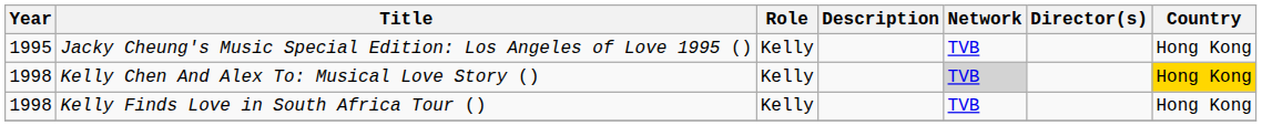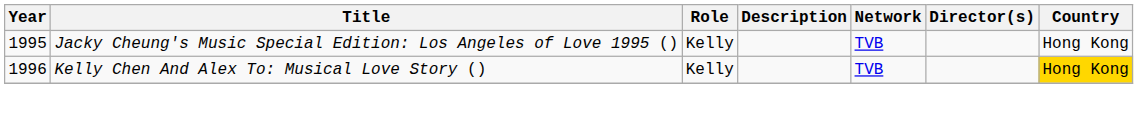 <table class="wikitable">
 <tr>
 <th>Year</th>
 <th>Title</th>
 <th>Role</th>
 <th>Description</th>
 <th>Network</th>
 <th>Director(s)</th>
 <th>Country</th>
 </tr>
 <tr>
 <td rowspan=1>1995</td>
 <td><em>Jacky Cheung's Music Special Edition: Los Angeles of Love 1995</em> ()</td>
 <td>Kelly</td>
 <td></td>
 <td><a href='#'>TVB</a></td>
 <td></td>
 <td>Hong Kong</td>
 </tr>
 <tr>
-<td rowspan=1>1998</td>
+<td rowspan=1>1996</td>
 <td><em>Kelly Chen And Alex To: Musical Love Story</em> ()</td>
 <td>Kelly</td>
 <td></td>
-<td style="background: lightgrey;"><a href='#'>TVB</a></td>
+<td><a href='#'>TVB</a></td>
 <td></td>
 <td style="background: gold;">Hong Kong</td>
 </tr>
 <tr>
-<td rowspan=1>1998</td>
-<td><em>Kelly Finds Love in South Africa Tour</em> ()</td>
-<td>Kelly</td>
-<td></td>
-<td><a href='#'>TVB</a></td>
-<td></td>
-<td>Hong Kong</td>
-</tr>
-<tr>
 </tr>
 </table>
